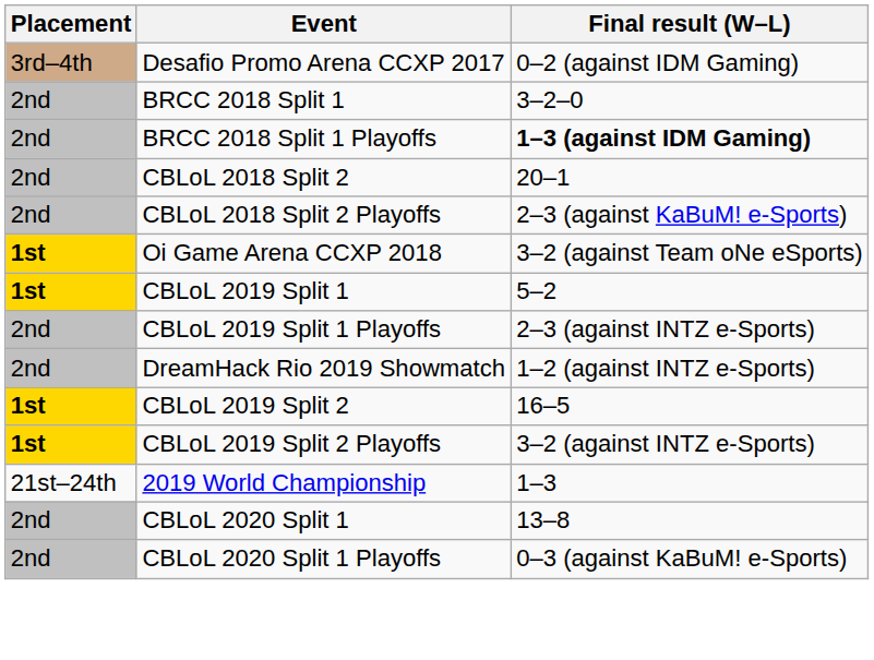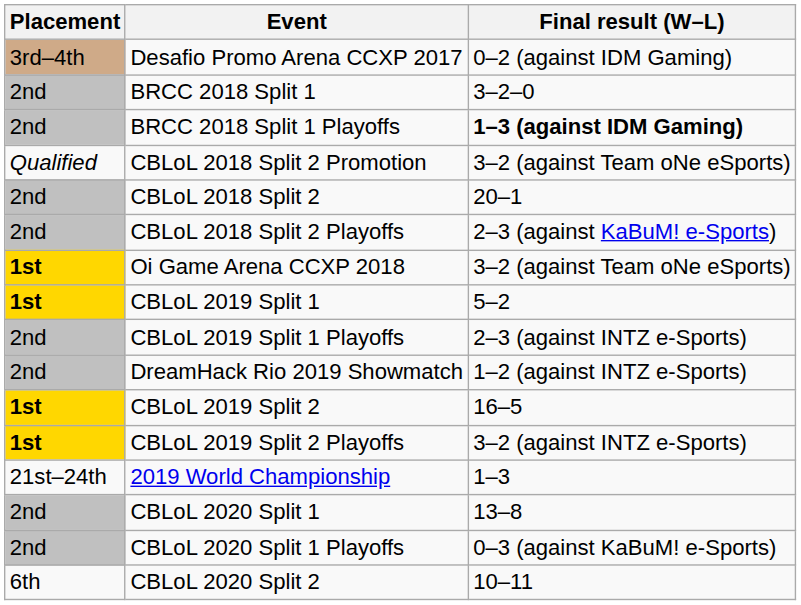 <table class="wikitable sortable mw-collapsible mw-collapsed">
 <tr>
 <th>Placement</th>
 <th>Event</th>
 <th>Final result (W–L)</th>
 </tr>
 <tr>
 <td style="background-color:#CFAA88;"> 3rd–4th</td>
 <td> Desafio Promo Arena CCXP 2017</td>
 <td> 0–2 (against IDM Gaming)</td>
 </tr>
 <tr>
 <td style="background-color:Silver;"> 2nd</td>
 <td> BRCC 2018 Split 1</td>
 <td> 3–2–0</td>
 </tr>
 <tr>
 <td style="background-color:Silver;"> 2nd</td>
 <td> BRCC 2018 Split 1 Playoffs</td>
 <td><strong> 1–3 (against IDM Gaming)</strong></td>
+</tr>
+<tr>
+<td><em>Qualified</em></td>
+<td> CBLoL 2018 Split 2 Promotion</td>
+<td> 3–2 (against Team oNe eSports)</td>
 </tr>
 <tr>
 <td style="background-color:Silver;"> 2nd</td>
 <td> CBLoL 2018 Split 2</td>
 <td> 20–1</td>
 </tr>
 <tr>
 <td style="background-color:Silver;"> 2nd</td>
 <td> CBLoL 2018 Split 2 Playoffs</td>
 <td> 2–3 (against <a href='#'>KaBuM! e-Sports</a>)</td>
 </tr>
 <tr>
 <td style="background-color:Gold;"> <strong>1st</strong></td>
 <td> Oi Game Arena CCXP 2018</td>
 <td> 3–2 (against Team oNe eSports)</td>
 </tr>
 <tr>
 <td style="background-color:Gold;"> <strong>1st</strong></td>
 <td> CBLoL 2019 Split 1</td>
 <td> 5–2</td>
 </tr>
 <tr>
 <td style="background-color:Silver;"> 2nd</td>
 <td> CBLoL 2019 Split 1 Playoffs</td>
 <td> 2–3 (against INTZ e-Sports)</td>
 </tr>
 <tr>
 <td style="background-color:Silver;"> 2nd</td>
 <td> DreamHack Rio 2019 Showmatch</td>
 <td> 1–2 (against INTZ e-Sports)</td>
 </tr>
 <tr>
 <td style="background-color:Gold;"> <strong>1st</strong></td>
 <td> CBLoL 2019 Split 2</td>
 <td> 16–5</td>
 </tr>
 <tr>
 <td style="background-color:Gold;"> <strong>1st</strong></td>
 <td> CBLoL 2019 Split 2 Playoffs</td>
 <td> 3–2 (against INTZ e-Sports)</td>
 </tr>
 <tr>
 <td> 21st–24th</td>
 <td> <a href='#'>2019 World Championship</a></td>
 <td> 1–3</td>
 </tr>
 <tr>
 <td style="background-color:Silver;"> 2nd</td>
 <td> CBLoL 2020 Split 1</td>
 <td> 13–8</td>
 </tr>
 <tr>
 <td style="background-color:Silver;"> 2nd</td>
 <td> CBLoL 2020 Split 1 Playoffs</td>
 <td> 0–3 (against KaBuM! e-Sports)</td>
 </tr>
+<tr>
+<td> 6th</td>
+<td> CBLoL 2020 Split 2</td>
+<td> 10–11</td>
+</tr>
 </table>
